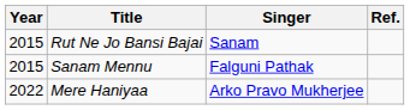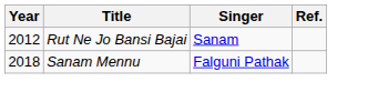 <table class="wikitable sortable">
 <tr>
 <th>Year</th>
 <th>Title</th>
 <th>Singer</th>
 <th>Ref.</th>
 </tr>
 <tr>
-<td>2015</td>
+<td>2012</td>
 <td><em>Rut Ne Jo Bansi Bajai</em></td>
 <td><a href='#'>Sanam</a></td>
 <td></td>
 </tr>
 <tr>
-<td>2015</td>
+<td>2018</td>
 <td><em>Sanam Mennu</em></td>
 <td><a href='#'>Falguni Pathak</a></td>
 <td></td>
 </tr>
-<tr>
-<td>2022</td>
-<td><em>Mere Haniyaa</em></td>
-<td><a href='#'>Arko Pravo Mukherjee</a></td>
-<td></td>
-</tr>
 </table>
